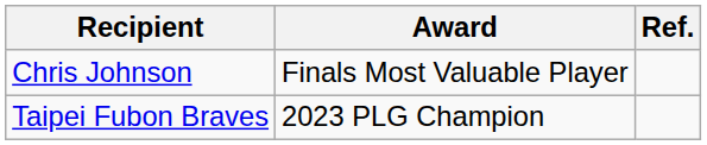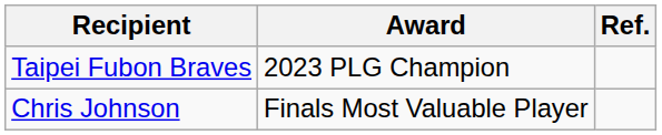 <table class="wikitable">
 <tr>
 <th>Recipient</th>
 <th>Award</th>
 <th>Ref.</th>
 </tr>
 <tr>
+<td><a href='#'>Taipei Fubon Braves</a></td>
+<td>2023 PLG Champion</td>
+<td></td>
+</tr>
+<tr>
 <td><a href='#'>Chris Johnson</a></td>
 <td>Finals Most Valuable Player</td>
 <td></td>
 </tr>
-<tr>
-<td><a href='#'>Taipei Fubon Braves</a></td>
-<td>2023 PLG Champion</td>
-<td></td>
-</tr>
 </table>
